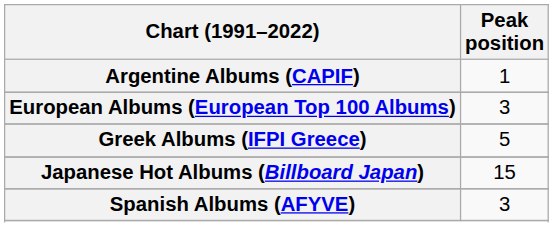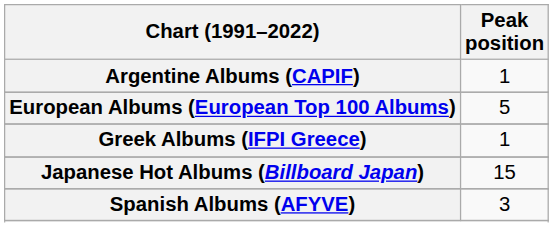 <table class="wikitable sortable plainrowheaders" style="text-align:center">
 <tr>
 <th scope="col">Chart (1991–2022)</th>
 <th scope="col">Peak<br>position</th>
 </tr>
 <tr>
 <th scope="row">Argentine Albums (<a href='#'>CAPIF</a>)</th>
 <td align="center">1</td>
 </tr>
 <tr>
 </tr>
 <tr>
 </tr>
 <tr>
 </tr>
 <tr>
 </tr>
 <tr>
 <th scope="row">European Albums (<a href='#'>European Top 100 Albums</a>)</th>
-<td>3</td>
+<td>5</td>
 </tr>
 <tr>
 </tr>
 <tr>
 </tr>
 <tr>
 <th scope="row">Greek Albums (<a href='#'>IFPI Greece</a>)</th>
-<td>5</td>
+<td>1</td>
 </tr>
 <tr>
 </tr>
 <tr>
 </tr>
 <tr>
 <th scope="row">Japanese Hot Albums (<em><a href='#'>Billboard Japan</a></em>)</th>
 <td>15</td>
 </tr>
 <tr>
 </tr>
 <tr>
 </tr>
 <tr>
 </tr>
 <tr>
 </tr>
 <tr>
 <th scope="row">Spanish Albums (<a href='#'>AFYVE</a>)</th>
 <td align="center">3</td>
 </tr>
 <tr>
 </tr>
 <tr>
 </tr>
 <tr>
 </tr>
 <tr>
 </tr>
 <tr>
 </tr>
 </table>
